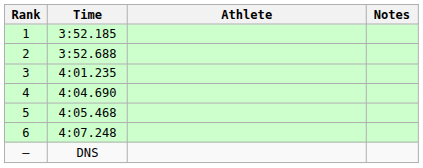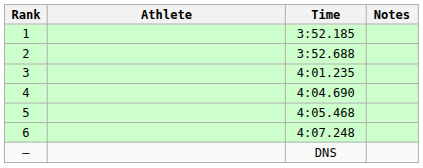 <table class=wikitable style="text-align:center">
 <tr>
 <th width=40>Rank</th>
+<th width=250>Athlete</th>
 <th width=80>Time</th>
-<th width=250>Athlete</th>
 <th width=50>Notes</th>
 </tr>
 <tr bgcolor="ccffcc">
 <td>1</td>
+<td align=left></td>
 <td>3:52.185</td>
-<td align=left></td>
 <td></td>
 </tr>
 <tr bgcolor="ccffcc">
 <td>2</td>
+<td align=left></td>
 <td>3:52.688</td>
-<td align=left></td>
 <td></td>
 </tr>
 <tr bgcolor="ccffcc">
 <td>3</td>
+<td align=left></td>
 <td>4:01.235</td>
-<td align=left></td>
 <td></td>
 </tr>
 <tr bgcolor="ccffcc">
 <td>4</td>
+<td align=left></td>
 <td>4:04.690</td>
-<td align=left></td>
 <td></td>
 </tr>
 <tr bgcolor="ccffcc">
 <td>5</td>
+<td align=left></td>
 <td>4:05.468</td>
-<td align=left></td>
 <td></td>
 </tr>
 <tr bgcolor="ccffcc">
 <td>6</td>
+<td align=left></td>
 <td>4:07.248</td>
-<td align=left></td>
 <td></td>
 </tr>
 <tr>
 <td>—</td>
+<td align=left></td>
 <td>DNS</td>
-<td align=left></td>
 <td></td>
 </tr>
 </table>
